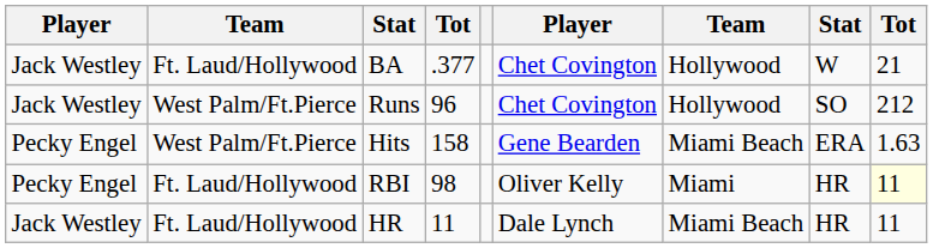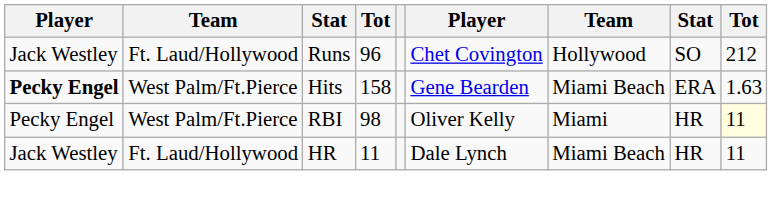 <table class="wikitable">
 <tr>
 <th>Player</th>
 <th>Team</th>
 <th>Stat</th>
 <th>Tot</th>
 <th></th>
 <th>Player</th>
 <th>Team</th>
 <th>Stat</th>
 <th>Tot</th>
 </tr>
 <tr>
 <td>Jack Westley</td>
 <td>Ft. Laud/Hollywood</td>
-<td>BA</td>
-<td>.377</td>
-<td></td>
-<td><a href='#'>Chet Covington</a></td>
-<td>Hollywood</td>
-<td>W</td>
-<td>21</td>
-</tr>
-<tr>
-<td>Jack Westley</td>
-<td>West Palm/Ft.Pierce</td>
 <td>Runs</td>
 <td>96</td>
 <td></td>
 <td><a href='#'>Chet Covington</a></td>
 <td>Hollywood</td>
 <td>SO</td>
 <td>212</td>
 </tr>
 <tr>
-<td>Pecky Engel</td>
+<td><strong>Pecky Engel</strong></td>
 <td>West Palm/Ft.Pierce</td>
 <td>Hits</td>
 <td>158</td>
 <td></td>
 <td><a href='#'>Gene Bearden</a></td>
 <td>Miami Beach</td>
 <td>ERA</td>
 <td>1.63</td>
 </tr>
 <tr>
 <td>Pecky Engel</td>
-<td>Ft. Laud/Hollywood</td>
+<td>West Palm/Ft.Pierce</td>
 <td>RBI</td>
 <td>98</td>
 <td></td>
 <td>Oliver Kelly</td>
 <td>Miami</td>
 <td>HR</td>
 <td style="background: lightyellow;">11</td>
 </tr>
 <tr>
 <td>Jack Westley</td>
 <td>Ft. Laud/Hollywood</td>
 <td>HR</td>
 <td>11</td>
 <td></td>
 <td>Dale Lynch</td>
 <td>Miami Beach</td>
 <td>HR</td>
 <td>11</td>
 </tr>
 </table>
